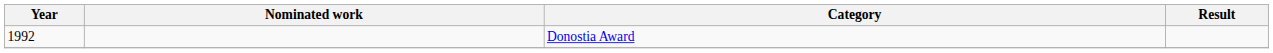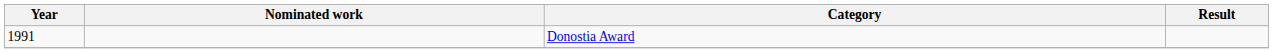 <table width="75%" class="wikitable">
 <tr>
 <th width="10">Year</th>
 <th width="220">Nominated work</th>
 <th width="300">Category</th>
 <th width="30">Result</th>
 </tr>
 <tr>
-<td>1992</td>
+<td>1991</td>
 <td></td>
 <td><a href='#'>Donostia Award</a></td>
 <td></td>
 </tr>
 <tr>
 </tr>
 </table>
